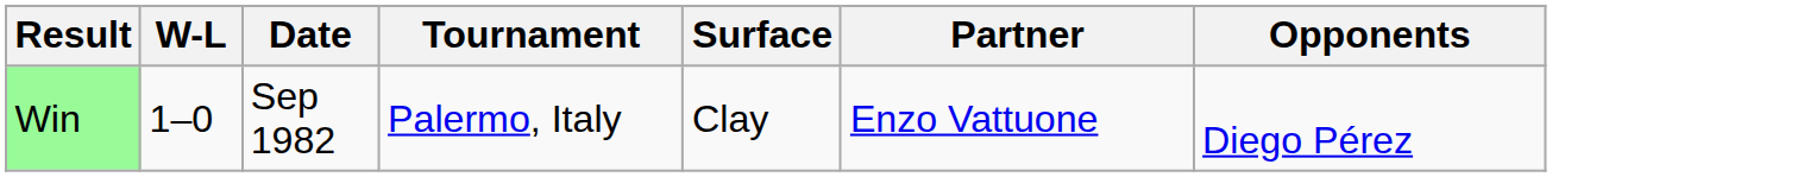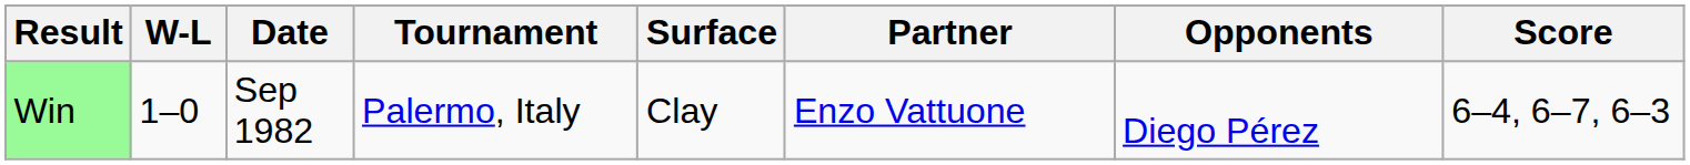 <table class="sortable wikitable">
 <tr>
 <th style="width:40px">Result</th>
 <th style="width:35px" class="unsortable">W-L</th>
 <th style="width:50px">Date</th>
 <th style="width:120px">Tournament</th>
 <th style="width:50px">Surface</th>
 <th style="width:140px">Partner</th>
 <th style="width:140px">Opponents</th>
+<th style="width:100px" class="unsortable">Score</th>
 </tr>
 <tr>
 <td style="background:#98fb98;">Win</td>
 <td>1–0</td>
 <td>Sep 1982</td>
 <td><a href='#'>Palermo</a>, Italy</td>
 <td>Clay</td>
 <td> <a href='#'>Enzo Vattuone</a></td>
 <td>  <br>  <a href='#'>Diego Pérez</a></td>
+<td>6–4, 6–7, 6–3</td>
 </tr>
 </table>
